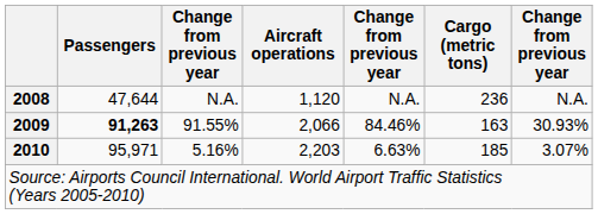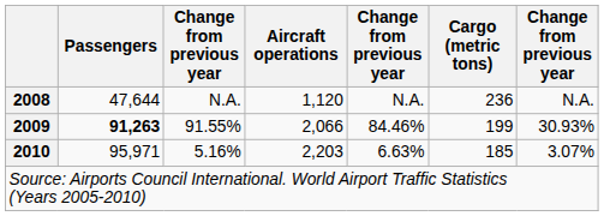 <table class="wikitable" style="text-align:right; width:575px">
 <tr>
 <th style="width:50px"></th>
 <th style="width:100px">Passengers</th>
 <th style="width:75px">Change from previous year</th>
 <th style="width:100px">Aircraft operations</th>
 <th style="width:75px">Change from previous year</th>
 <th style="width:100px">Cargo<br>(metric tons)</th>
 <th style="width:75px">Change from previous year</th>
 </tr>
 <tr>
 <th>2008</th>
 <td>47,644</td>
 <td>N.A.</td>
 <td>1,120</td>
 <td>N.A.</td>
 <td>236</td>
 <td>N.A.</td>
 </tr>
 <tr>
 <th>2009</th>
 <td><strong>91,263</strong></td>
 <td>91.55%</td>
 <td>2,066</td>
 <td>84.46%</td>
-<td>163</td>
+<td>199</td>
 <td>30.93%</td>
 </tr>
 <tr>
 <th>2010</th>
 <td>95,971</td>
 <td> 5.16%</td>
 <td>2,203</td>
 <td> 6.63%</td>
 <td>185</td>
 <td> 3.07%</td>
 </tr>
 <tr>
 <td colspan="7" style="text-align:left;"><em>Source: Airports Council International. World Airport Traffic Statistics<br>(Years 2005-2010)</em></td>
 </tr>
 </table>
